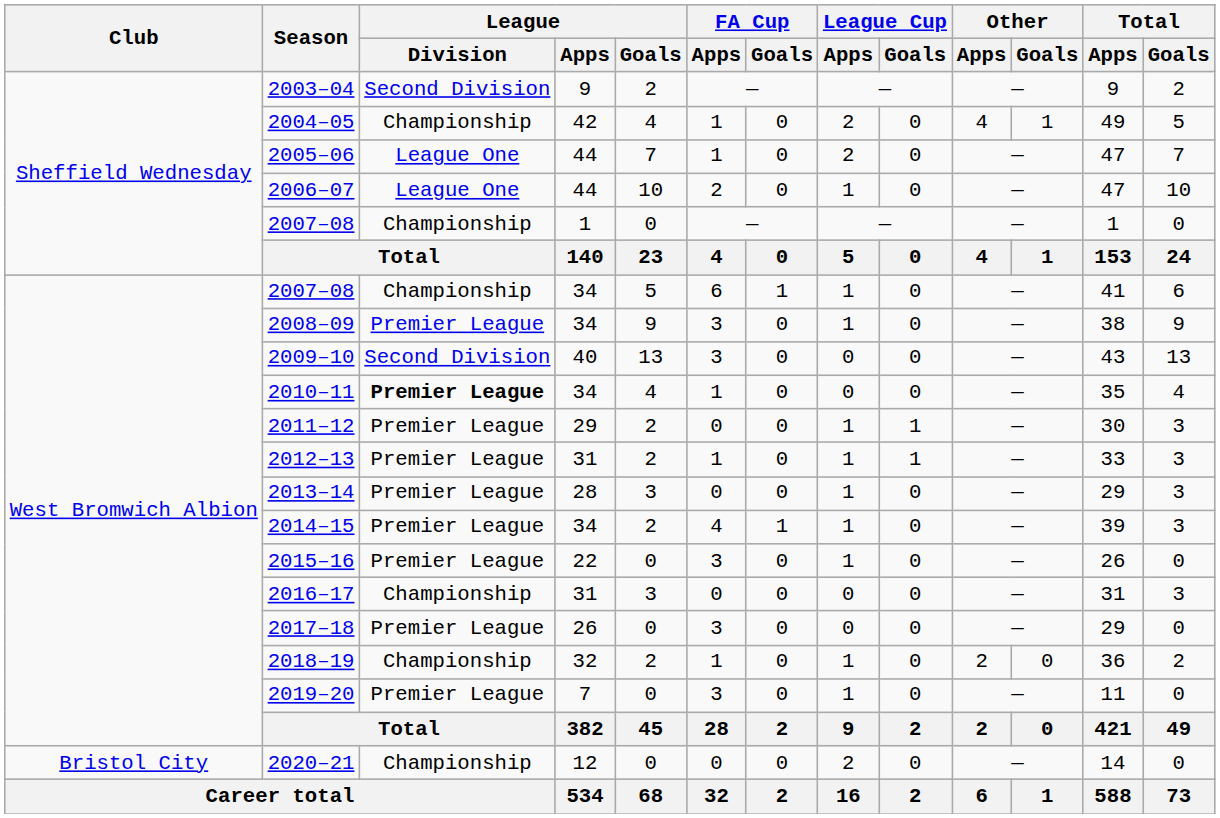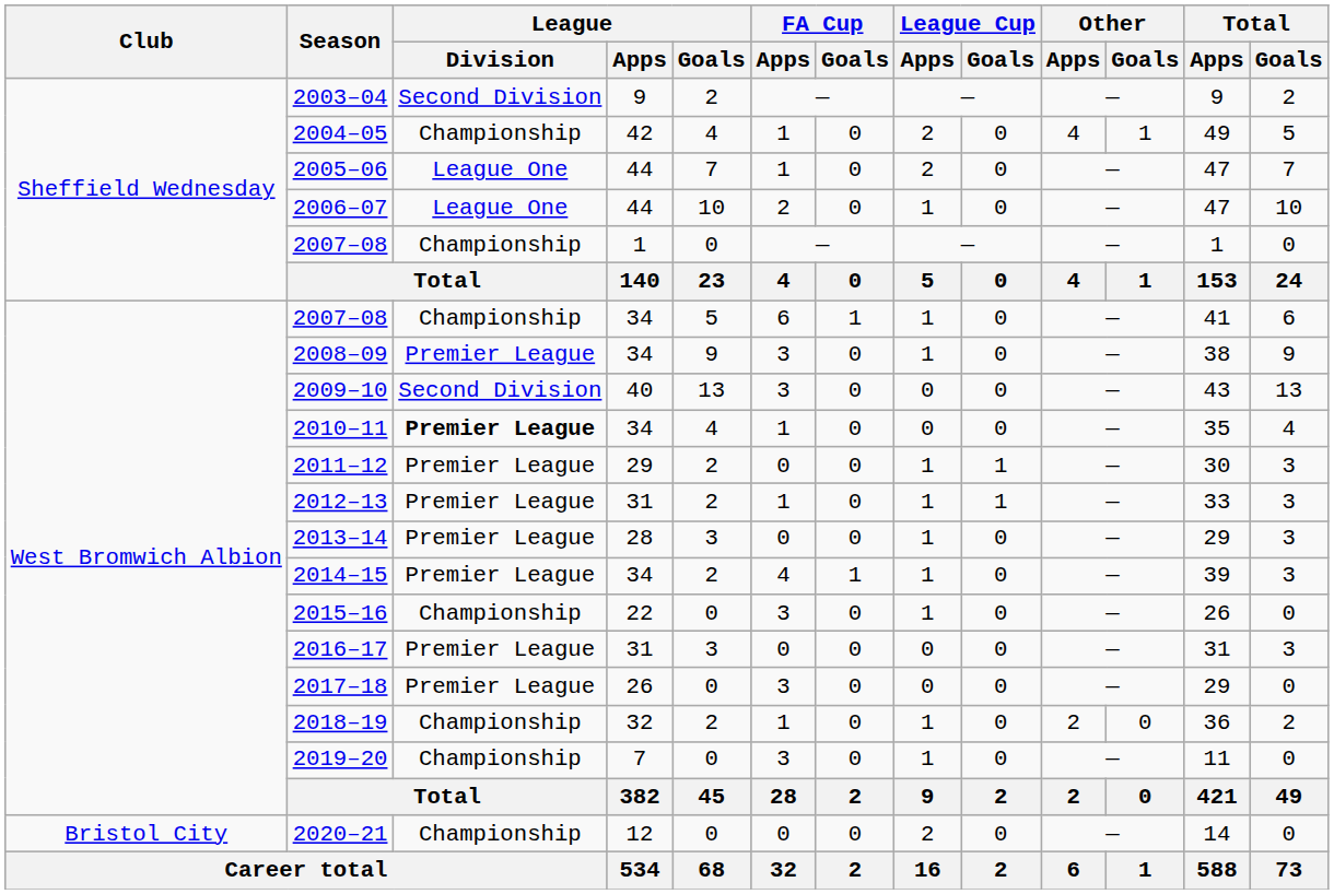 <table class=wikitable style=text-align:center>
 <tr>
 <th rowspan=2>Club</th>
 <th rowspan=2>Season</th>
 <th colspan=3>League</th>
 <th colspan=2><a href='#'>FA Cup</a></th>
 <th colspan=2><a href='#'>League Cup</a></th>
 <th colspan=2>Other</th>
 <th colspan=2>Total</th>
 </tr>
 <tr>
 <th>Division</th>
 <th>Apps</th>
 <th>Goals</th>
 <th>Apps</th>
 <th>Goals</th>
 <th>Apps</th>
 <th>Goals</th>
 <th>Apps</th>
 <th>Goals</th>
 <th>Apps</th>
 <th>Goals</th>
 </tr>
 <tr>
 <td rowspan=6><a href='#'>Sheffield Wednesday</a></td>
 <td><a href='#'>2003–04</a></td>
 <td><a href='#'>Second Division</a></td>
 <td>9</td>
 <td>2</td>
 <td colspan=2>—</td>
 <td colspan=2>—</td>
 <td colspan=2>—</td>
 <td>9</td>
 <td>2</td>
 </tr>
 <tr>
 <td><a href='#'>2004–05</a></td>
 <td>Championship</td>
 <td>42</td>
 <td>4</td>
 <td>1</td>
 <td>0</td>
 <td>2</td>
 <td>0</td>
 <td>4</td>
 <td>1</td>
 <td>49</td>
 <td>5</td>
 </tr>
 <tr>
 <td><a href='#'>2005–06</a></td>
 <td><a href='#'>League One</a></td>
 <td>44</td>
 <td>7</td>
 <td>1</td>
 <td>0</td>
 <td>2</td>
 <td>0</td>
 <td colspan=2>—</td>
 <td>47</td>
 <td>7</td>
 </tr>
 <tr>
 <td><a href='#'>2006–07</a></td>
 <td><a href='#'>League One</a></td>
 <td>44</td>
 <td>10</td>
 <td>2</td>
 <td>0</td>
 <td>1</td>
 <td>0</td>
 <td colspan=2>—</td>
 <td>47</td>
 <td>10</td>
 </tr>
 <tr>
 <td><a href='#'>2007–08</a></td>
 <td>Championship</td>
 <td>1</td>
 <td>0</td>
 <td colspan=2>—</td>
 <td colspan=2>—</td>
 <td colspan=2>—</td>
 <td>1</td>
 <td>0</td>
 </tr>
 <tr>
 <th colspan=2>Total</th>
 <th>140</th>
 <th>23</th>
 <th>4</th>
 <th>0</th>
 <th>5</th>
 <th>0</th>
 <th>4</th>
 <th>1</th>
 <th>153</th>
 <th>24</th>
 </tr>
 <tr>
 <td rowspan=14><a href='#'>West Bromwich Albion</a></td>
 <td><a href='#'>2007–08</a></td>
 <td>Championship</td>
 <td>34</td>
 <td>5</td>
 <td>6</td>
 <td>1</td>
 <td>1</td>
 <td>0</td>
 <td colspan=2>—</td>
 <td>41</td>
 <td>6</td>
 </tr>
 <tr>
 <td><a href='#'>2008–09</a></td>
 <td><a href='#'>Premier League</a></td>
 <td>34</td>
 <td>9</td>
 <td>3</td>
 <td>0</td>
 <td>1</td>
 <td>0</td>
 <td colspan=2>—</td>
 <td>38</td>
 <td>9</td>
 </tr>
 <tr>
 <td><a href='#'>2009–10</a></td>
 <td><a href='#'>Second Division</a></td>
 <td>40</td>
 <td>13</td>
 <td>3</td>
 <td>0</td>
 <td>0</td>
 <td>0</td>
 <td colspan=2>—</td>
 <td>43</td>
 <td>13</td>
 </tr>
 <tr>
 <td><a href='#'>2010–11</a></td>
 <td><strong>Premier League</strong></td>
 <td>34</td>
 <td>4</td>
 <td>1</td>
 <td>0</td>
 <td>0</td>
 <td>0</td>
 <td colspan=2>—</td>
 <td>35</td>
 <td>4</td>
 </tr>
 <tr>
 <td><a href='#'>2011–12</a></td>
 <td>Premier League</td>
 <td>29</td>
 <td>2</td>
 <td>0</td>
 <td>0</td>
 <td>1</td>
 <td>1</td>
 <td colspan=2>—</td>
 <td>30</td>
 <td>3</td>
 </tr>
 <tr>
 <td><a href='#'>2012–13</a></td>
 <td>Premier League</td>
 <td>31</td>
 <td>2</td>
 <td>1</td>
 <td>0</td>
 <td>1</td>
 <td>1</td>
 <td colspan=2>—</td>
 <td>33</td>
 <td>3</td>
 </tr>
 <tr>
 <td><a href='#'>2013–14</a></td>
 <td>Premier League</td>
 <td>28</td>
 <td>3</td>
 <td>0</td>
 <td>0</td>
 <td>1</td>
 <td>0</td>
 <td colspan=2>—</td>
 <td>29</td>
 <td>3</td>
 </tr>
 <tr>
 <td><a href='#'>2014–15</a></td>
 <td>Premier League</td>
 <td>34</td>
 <td>2</td>
 <td>4</td>
 <td>1</td>
 <td>1</td>
 <td>0</td>
 <td colspan=2>—</td>
 <td>39</td>
 <td>3</td>
 </tr>
 <tr>
 <td><a href='#'>2015–16</a></td>
-<td>Premier League</td>
+<td>Championship</td>
 <td>22</td>
 <td>0</td>
 <td>3</td>
 <td>0</td>
 <td>1</td>
 <td>0</td>
 <td colspan=2>—</td>
 <td>26</td>
 <td>0</td>
 </tr>
 <tr>
 <td><a href='#'>2016–17</a></td>
-<td>Championship</td>
+<td>Premier League</td>
 <td>31</td>
 <td>3</td>
 <td>0</td>
 <td>0</td>
 <td>0</td>
 <td>0</td>
 <td colspan=2>—</td>
 <td>31</td>
 <td>3</td>
 </tr>
 <tr>
 <td><a href='#'>2017–18</a></td>
 <td>Premier League</td>
 <td>26</td>
 <td>0</td>
 <td>3</td>
 <td>0</td>
 <td>0</td>
 <td>0</td>
 <td colspan=2>—</td>
 <td>29</td>
 <td>0</td>
 </tr>
 <tr>
 <td><a href='#'>2018–19</a></td>
 <td>Championship</td>
 <td>32</td>
 <td>2</td>
 <td>1</td>
 <td>0</td>
 <td>1</td>
 <td>0</td>
 <td>2</td>
 <td>0</td>
 <td>36</td>
 <td>2</td>
 </tr>
 <tr>
 <td><a href='#'>2019–20</a></td>
-<td>Premier League</td>
+<td>Championship</td>
 <td>7</td>
 <td>0</td>
 <td>3</td>
 <td>0</td>
 <td>1</td>
 <td>0</td>
 <td colspan=2>—</td>
 <td>11</td>
 <td>0</td>
 </tr>
 <tr>
 <th colspan=2>Total</th>
 <th>382</th>
 <th>45</th>
 <th>28</th>
 <th>2</th>
 <th>9</th>
 <th>2</th>
 <th>2</th>
 <th>0</th>
 <th>421</th>
 <th>49</th>
 </tr>
 <tr>
 <td><a href='#'>Bristol City</a></td>
 <td><a href='#'>2020–21</a></td>
 <td>Championship</td>
 <td>12</td>
 <td>0</td>
 <td>0</td>
 <td>0</td>
 <td>2</td>
 <td>0</td>
 <td colspan=2>—</td>
 <td>14</td>
 <td>0</td>
 </tr>
 <tr>
 <th colspan=3>Career total</th>
 <th>534</th>
 <th>68</th>
 <th>32</th>
 <th>2</th>
 <th>16</th>
 <th>2</th>
 <th>6</th>
 <th>1</th>
 <th>588</th>
 <th>73</th>
 </tr>
 </table>
